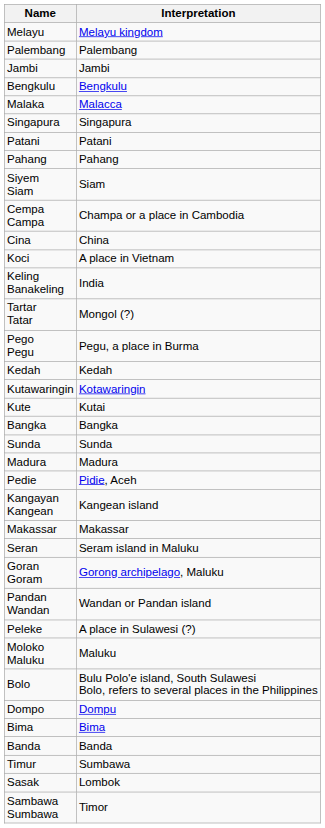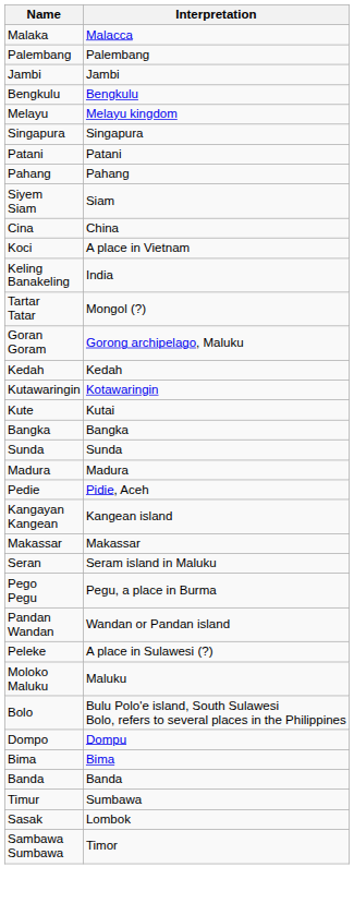 <table class="wikitable">
 <tr>
 <th>Name</th>
 <th>Interpretation</th>
 </tr>
 <tr>
-<td>Melayu</td>
-<td><a href='#'>Melayu kingdom</a></td>
+<td>Malaka</td>
+<td><a href='#'>Malacca</a></td>
 </tr>
 <tr>
 <td>Palembang</td>
 <td>Palembang</td>
 </tr>
 <tr>
 <td>Jambi</td>
 <td>Jambi</td>
 </tr>
 <tr>
 <td>Bengkulu</td>
 <td><a href='#'>Bengkulu</a></td>
 </tr>
 <tr>
-<td>Malaka</td>
-<td><a href='#'>Malacca</a></td>
+<td>Melayu</td>
+<td><a href='#'>Melayu kingdom</a></td>
 </tr>
 <tr>
 <td>Singapura</td>
 <td>Singapura</td>
 </tr>
 <tr>
 <td>Patani</td>
 <td>Patani</td>
 </tr>
 <tr>
 <td>Pahang</td>
 <td>Pahang</td>
 </tr>
 <tr>
 <td>Siyem<br>Siam</td>
 <td>Siam</td>
 </tr>
 <tr>
-<td>Cempa<br>Campa</td>
-<td>Champa or a place in Cambodia</td>
-</tr>
-<tr>
 <td>Cina</td>
 <td>China</td>
 </tr>
 <tr>
 <td>Koci</td>
 <td>A place in Vietnam</td>
 </tr>
 <tr>
 <td>Keling<br>Banakeling</td>
 <td>India</td>
 </tr>
 <tr>
 <td>Tartar<br>Tatar</td>
 <td>Mongol (?)</td>
 </tr>
 <tr>
-<td>Pego<br>Pegu</td>
-<td>Pegu, a place in Burma</td>
+<td>Goran<br>Goram</td>
+<td><a href='#'>Gorong archipelago</a>, Maluku</td>
 </tr>
 <tr>
 <td>Kedah</td>
 <td>Kedah</td>
 </tr>
 <tr>
 <td>Kutawaringin</td>
 <td><a href='#'>Kotawaringin</a></td>
 </tr>
 <tr>
 <td>Kute</td>
 <td>Kutai</td>
 </tr>
 <tr>
 <td>Bangka</td>
 <td>Bangka</td>
 </tr>
 <tr>
 <td>Sunda</td>
 <td>Sunda</td>
 </tr>
 <tr>
 <td>Madura</td>
 <td>Madura</td>
 </tr>
 <tr>
 <td>Pedie</td>
 <td><a href='#'>Pidie</a>, Aceh</td>
 </tr>
 <tr>
 <td>Kangayan<br>Kangean</td>
 <td>Kangean island</td>
 </tr>
 <tr>
 <td>Makassar</td>
 <td>Makassar</td>
 </tr>
 <tr>
 <td>Seran</td>
 <td>Seram island in Maluku</td>
 </tr>
 <tr>
-<td>Goran<br>Goram</td>
-<td><a href='#'>Gorong archipelago</a>, Maluku</td>
+<td>Pego<br>Pegu</td>
+<td>Pegu, a place in Burma</td>
 </tr>
 <tr>
 <td>Pandan<br>Wandan</td>
 <td>Wandan or Pandan island</td>
 </tr>
 <tr>
 <td>Peleke</td>
 <td>A place in Sulawesi (?)</td>
 </tr>
 <tr>
 <td>Moloko<br>Maluku</td>
 <td>Maluku</td>
 </tr>
 <tr>
 <td>Bolo</td>
 <td>Bulu Polo'e island, South Sulawesi<br>Bolo, refers to several places in the Philippines</td>
 </tr>
 <tr>
 <td>Dompo</td>
 <td><a href='#'>Dompu</a></td>
 </tr>
 <tr>
 <td>Bima</td>
 <td><a href='#'>Bima</a></td>
 </tr>
 <tr>
 <td>Banda</td>
 <td>Banda</td>
 </tr>
 <tr>
 <td>Timur</td>
 <td>Sumbawa</td>
 </tr>
 <tr>
 <td>Sasak</td>
 <td>Lombok</td>
 </tr>
 <tr>
 <td>Sambawa<br>Sumbawa</td>
 <td>Timor</td>
 </tr>
 </table>
